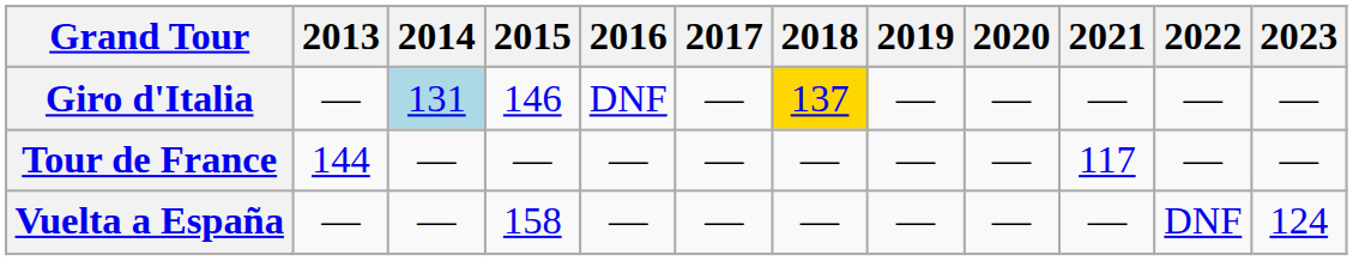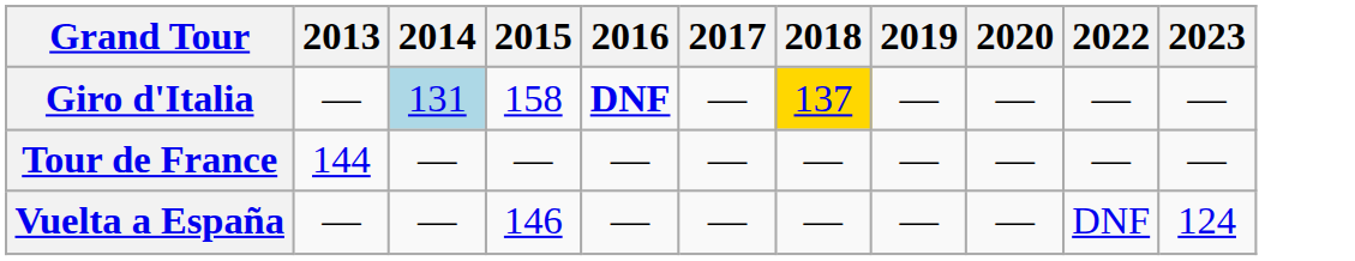 <table class="wikitable plainrowheaders">
 <tr>
 <th scope="col"><a href='#'>Grand Tour</a></th>
 <th scope="col">2013</th>
 <th scope="col">2014</th>
 <th scope="col">2015</th>
 <th scope="col">2016</th>
 <th scope="col">2017</th>
 <th scope="col">2018</th>
 <th scope="col">2019</th>
 <th scope="col">2020</th>
-<th scope="col">2021</th>
 <th scope="col">2022</th>
 <th scope="col">2023</th>
 </tr>
 <tr style="text-align:center;">
 <th scope="row"> <a href='#'>Giro d'Italia</a></th>
 <td>—</td>
 <td style="background: lightblue;"><a href='#'>131</a></td>
-<td><a href='#'>146</a></td>
-<td><a href='#'>DNF</a></td>
+<td><a href='#'>158</a></td>
+<td><strong><a href='#'>DNF</a></strong></td>
 <td>—</td>
 <td style="background: gold;"><a href='#'>137</a></td>
-<td>—</td>
 <td>—</td>
 <td>—</td>
 <td>—</td>
 <td>—</td>
 </tr>
 <tr style="text-align:center;">
 <th scope="row"> <a href='#'>Tour de France</a></th>
 <td><a href='#'>144</a></td>
 <td>—</td>
 <td>—</td>
 <td>—</td>
 <td>—</td>
 <td>—</td>
 <td>—</td>
 <td>—</td>
-<td><a href='#'>117</a></td>
 <td>—</td>
 <td>—</td>
 </tr>
 <tr style="text-align:center;">
 <th scope="row"> <a href='#'>Vuelta a España</a></th>
 <td>—</td>
 <td>—</td>
-<td><a href='#'>158</a></td>
-<td>—</td>
+<td><a href='#'>146</a></td>
 <td>—</td>
 <td>—</td>
 <td>—</td>
 <td>—</td>
 <td>—</td>
 <td><a href='#'>DNF</a></td>
 <td><a href='#'>124</a></td>
 </tr>
 </table>
